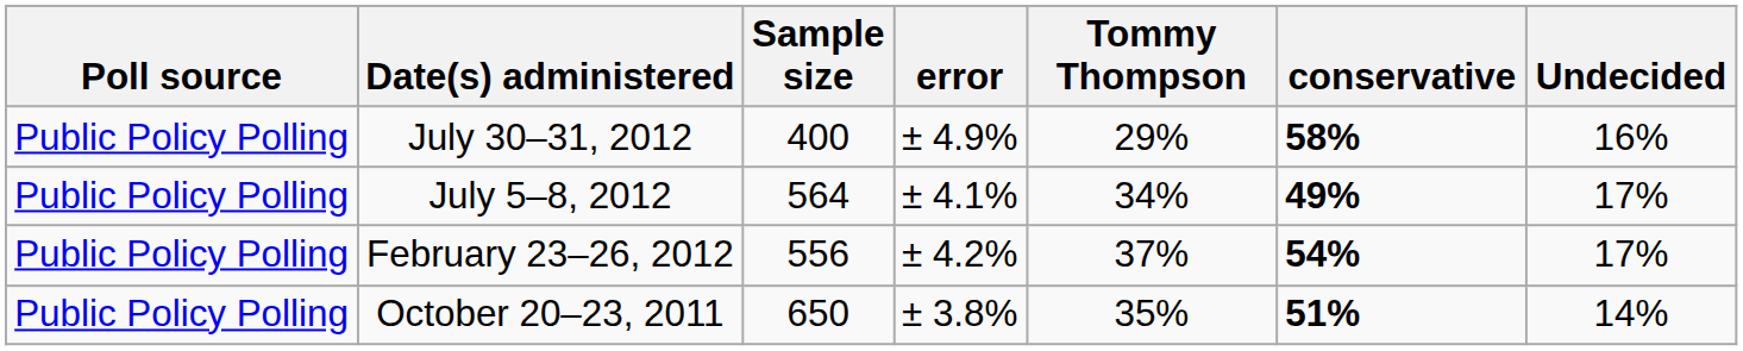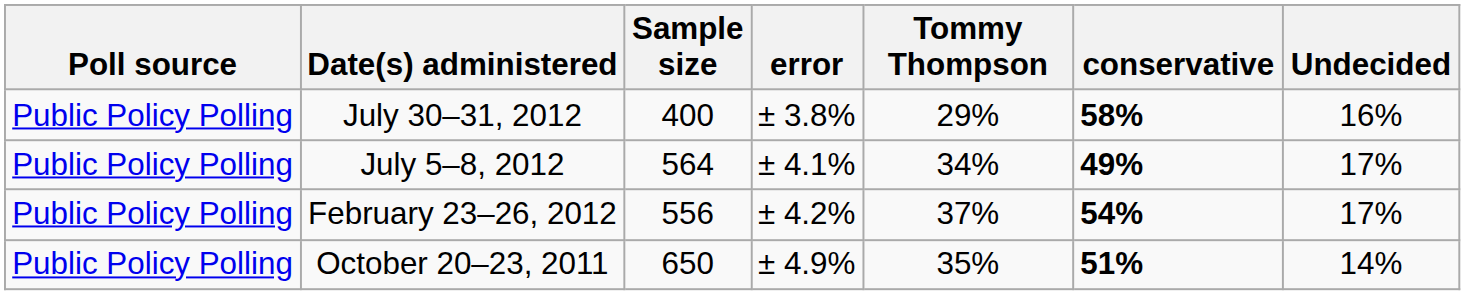 <table class="wikitable">
 <tr style="vertical-align:bottom"bottom>
 <th>Poll source</th>
 <th>Date(s) administered</th>
 <th class=small>Sample<br>size</th>
 <th><br>error</th>
 <th style="width:100px;">Tommy<br>Thompson</th>
 <th style="width:100px;"><br>conservative</th>
 <th>Undecided</th>
 </tr>
 <tr>
 <td><a href='#'>Public Policy Polling</a></td>
 <td style="text-align:center">July 30–31, 2012</td>
 <td style="text-align:center">400</td>
-<td style="text-align:center">± 4.9%</td>
+<td style="text-align:center">± 3.8%</td>
 <td style="text-align:center">29%</td>
 <td><strong>58%</strong></td>
 <td style="text-align:center">16%</td>
 </tr>
 <tr>
 <td><a href='#'>Public Policy Polling</a></td>
 <td style="text-align:center">July 5–8, 2012</td>
 <td style="text-align:center">564</td>
 <td style="text-align:center">± 4.1%</td>
 <td style="text-align:center">34%</td>
 <td><strong>49%</strong></td>
 <td style="text-align:center">17%</td>
 </tr>
 <tr>
 <td><a href='#'>Public Policy Polling</a></td>
 <td style="text-align:center">February 23–26, 2012</td>
 <td style="text-align:center">556</td>
 <td style="text-align:center">± 4.2%</td>
 <td style="text-align:center">37%</td>
 <td><strong>54%</strong></td>
 <td style="text-align:center">17%</td>
 </tr>
 <tr>
 <td><a href='#'>Public Policy Polling</a></td>
 <td style="text-align:center">October 20–23, 2011</td>
 <td style="text-align:center">650</td>
-<td style="text-align:center">± 3.8%</td>
+<td style="text-align:center">± 4.9%</td>
 <td style="text-align:center">35%</td>
 <td><strong>51%</strong></td>
 <td style="text-align:center">14%</td>
 </tr>
 </table>
